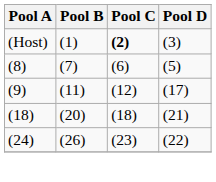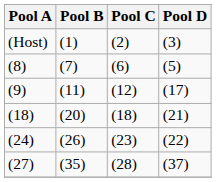 <table class="wikitable">
 <tr>
 <th width=25%>Pool A</th>
 <th width=25%>Pool B</th>
 <th width=25%>Pool C</th>
 <th width=25%>Pool D</th>
 </tr>
 <tr>
 <td> (Host)</td>
 <td> (1)</td>
-<td><strong> (2)</strong></td>
+<td> (2)</td>
 <td> (3)</td>
 </tr>
 <tr>
 <td> (8)</td>
 <td> (7)</td>
 <td> (6)</td>
 <td> (5)</td>
 </tr>
 <tr>
 <td> (9)</td>
 <td> (11)</td>
 <td> (12)</td>
 <td> (17)</td>
 </tr>
 <tr>
 <td> (18)</td>
 <td> (20)</td>
 <td> (18)</td>
 <td> (21)</td>
 </tr>
 <tr>
 <td> (24)</td>
 <td> (26)</td>
 <td> (23)</td>
 <td> (22)</td>
 </tr>
 <tr>
+<td> (27)</td>
+<td> (35)</td>
+<td> (28)</td>
+<td> (37)</td>
+</tr>
+<tr>
 </tr>
 </table>
